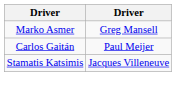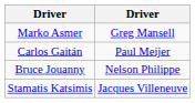 <table class=wikitable style="text-align:center" style="font-size: 85%;">
 <tr>
 <th>Driver</th>
 <th>Driver</th>
 </tr>
 <tr>
 <td> <a href='#'>Marko Asmer</a></td>
 <td> <a href='#'>Greg Mansell</a></td>
 </tr>
 <tr>
 <td> <a href='#'>Carlos Gaitán</a></td>
 <td> <a href='#'>Paul Meijer</a></td>
 </tr>
 <tr>
+<td> <a href='#'>Bruce Jouanny</a></td>
+<td> <a href='#'>Nelson Philippe</a></td>
+</tr>
+<tr>
 <td> <a href='#'>Stamatis Katsimis</a></td>
 <td> <a href='#'>Jacques Villeneuve</a></td>
 </tr>
 </table>
